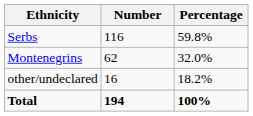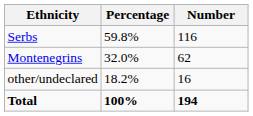 <table class="wikitable">
 <tr>
 <th width="100px">Ethnicity</th>
+<th width="80px">Percentage</th>
 <th width="80px">Number</th>
-<th width="80px">Percentage</th>
 </tr>
 <tr>
 <td><a href='#'>Serbs</a></td>
+<td>59.8%</td>
 <td>116</td>
-<td>59.8%</td>
 </tr>
 <tr>
 <td><a href='#'>Montenegrins</a></td>
+<td>32.0%</td>
 <td>62</td>
-<td>32.0%</td>
 </tr>
 <tr>
 <td>other/undeclared</td>
+<td>18.2%</td>
 <td>16</td>
-<td>18.2%</td>
 </tr>
 <tr>
 <td><strong>Total</strong></td>
+<td><strong>100%</strong></td>
 <td><strong>194</strong></td>
-<td><strong>100%</strong></td>
 </tr>
 </table>
